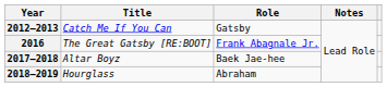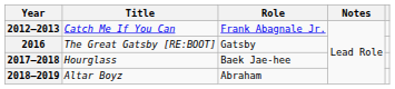 <table class="wikitable plainrowheaders">
 <tr>
 <th scope="col">Year</th>
 <th scope="col">Title</th>
 <th scope="col">Role</th>
 <th scope="col">Notes</th>
 <th scope="col" class="unsortable"></th>
 </tr>
 <tr>
 <th scope="row">2012–2013</th>
 <td><em><a href='#'>Catch Me If You Can</a></em></td>
-<td>Gatsby</td>
+<td><a href='#'>Frank Abagnale Jr.</a></td>
 <td rowspan="4">Lead Role</td>
 <td></td>
 </tr>
 <tr>
 <th scope="row">2016</th>
 <td><em>The Great Gatsby [RE:BOOT]</em></td>
-<td><a href='#'>Frank Abagnale Jr.</a></td>
+<td>Gatsby</td>
 <td></td>
 </tr>
 <tr>
 <th scope="row">2017–2018</th>
-<td><em>Altar Boyz</em></td>
+<td><em>Hourglass</em></td>
 <td>Baek Jae-hee</td>
 <td></td>
 </tr>
 <tr>
 <th scope="row">2018–2019</th>
-<td><em>Hourglass</em></td>
+<td><em>Altar Boyz</em></td>
 <td>Abraham</td>
 <td></td>
 </tr>
 </table>
